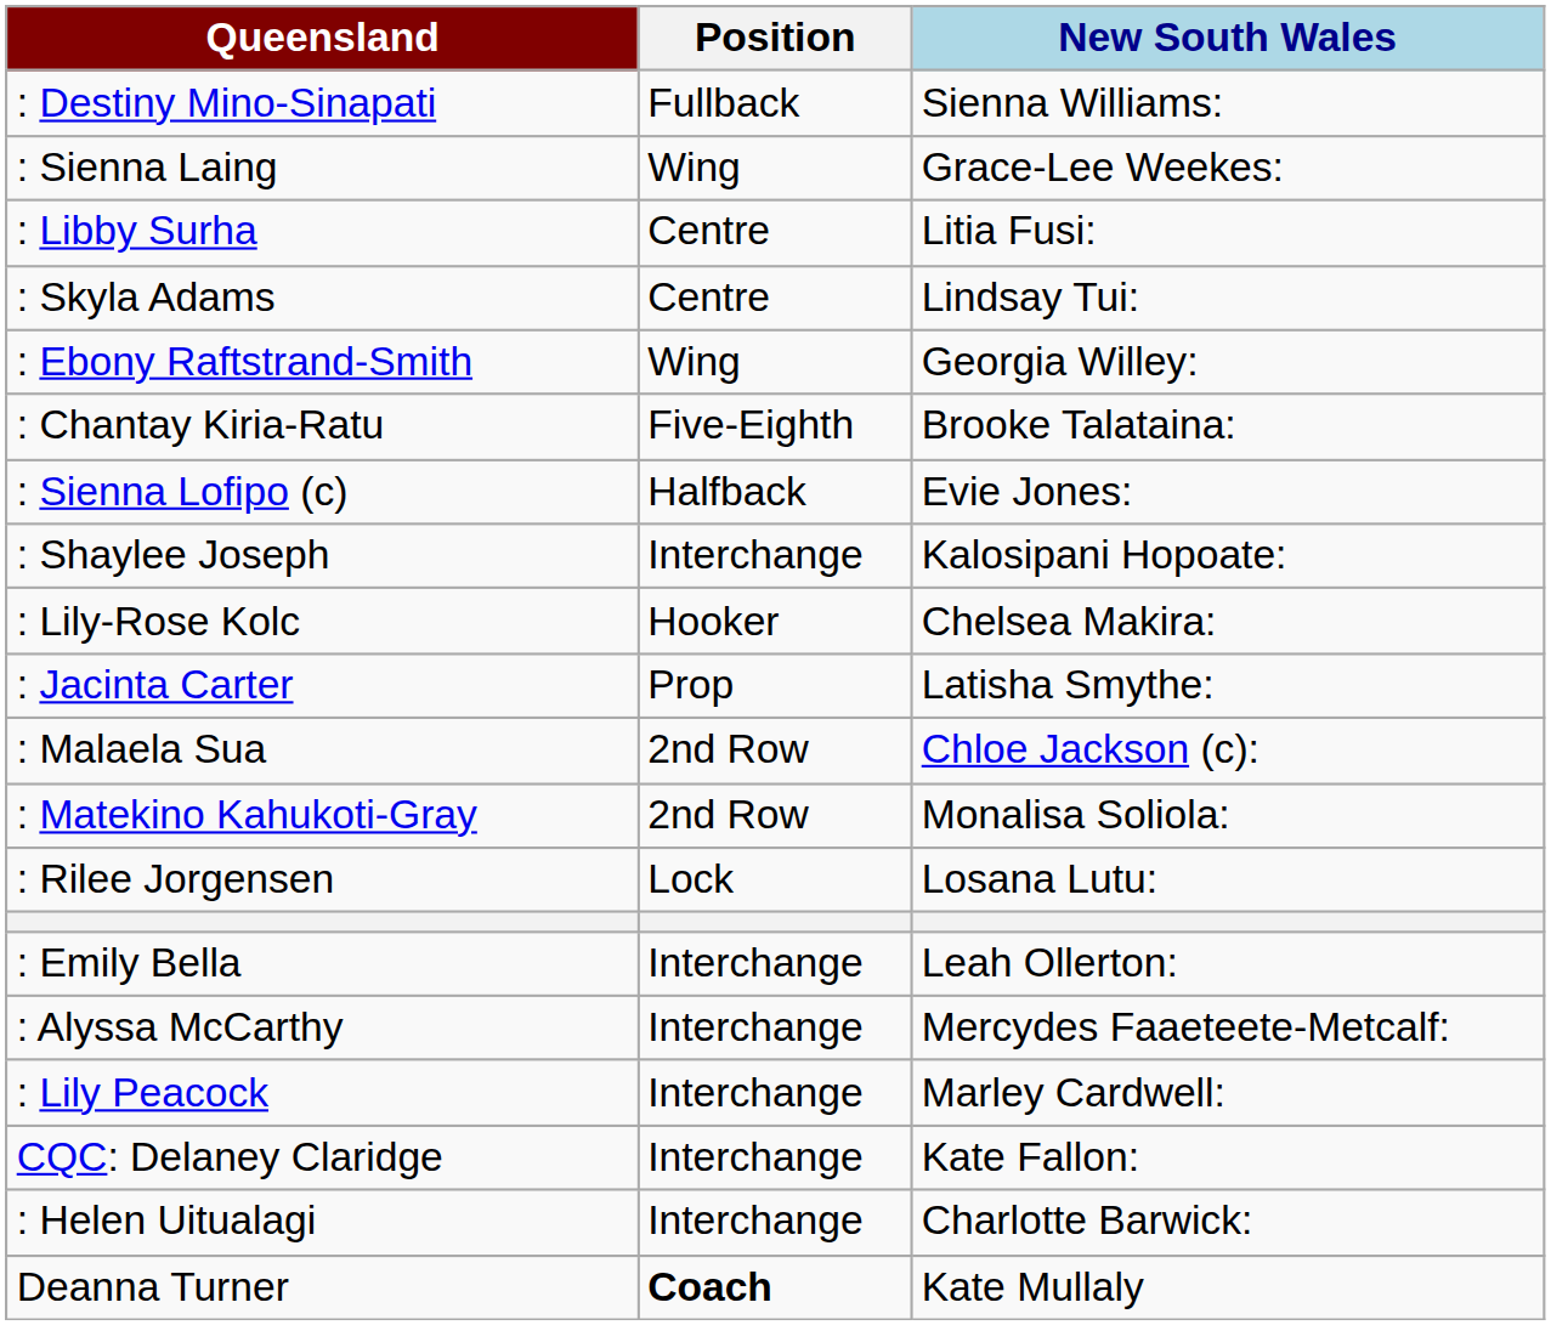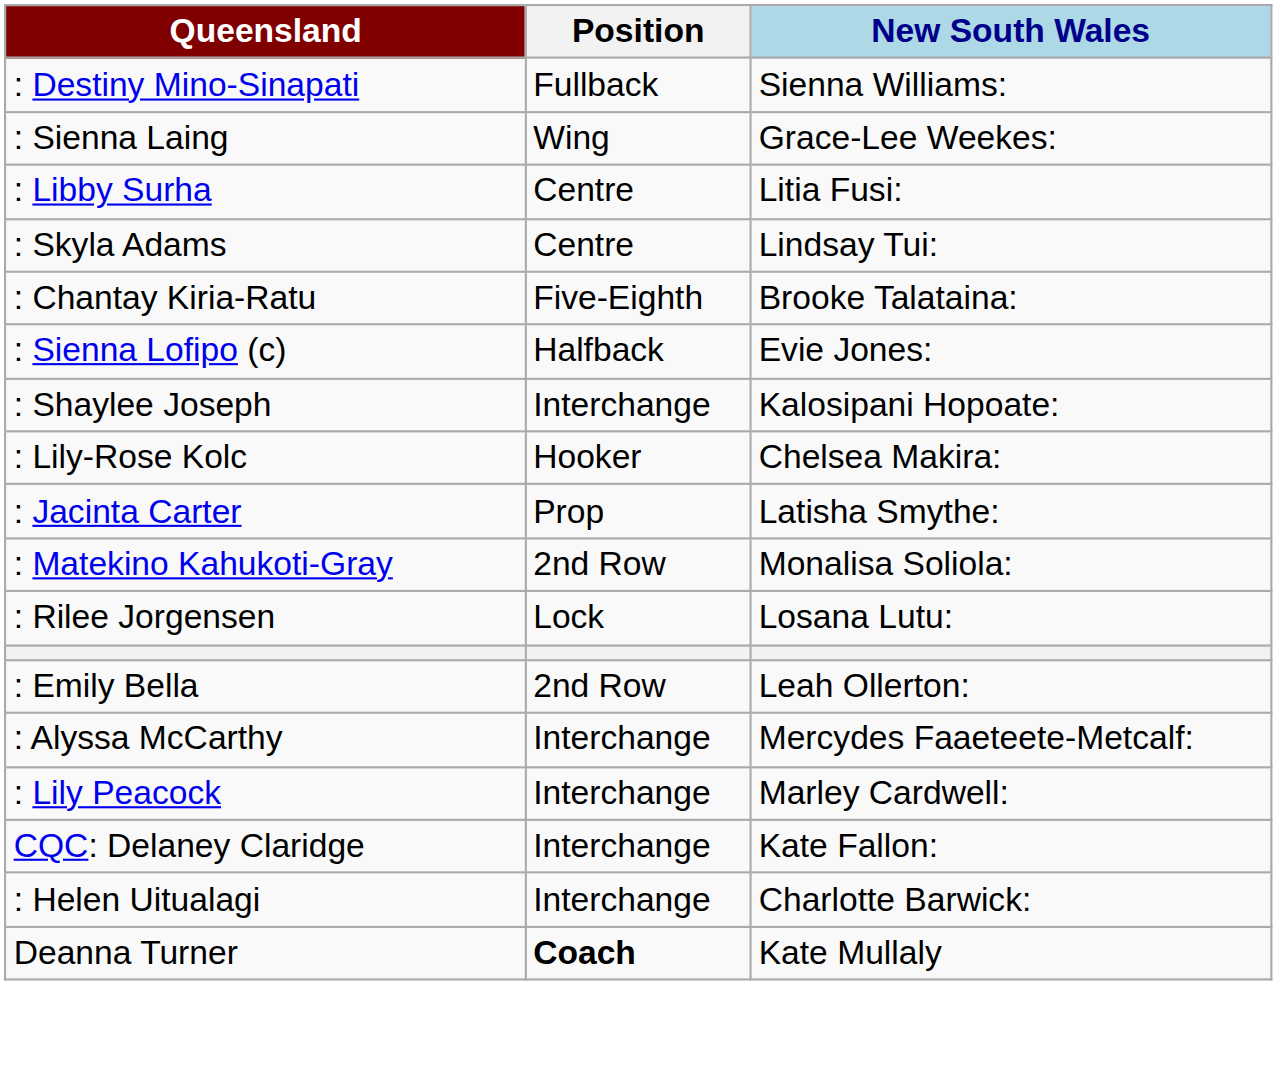 <table style="margin: 1em auto 1em auto" class="wikitable col1left col2center col3right">
 <tr>
 <th align="centre" width="240" style="border: 2px  ; background: maroon; color: white">Queensland</th>
 <th width="100">Position</th>
 <th align="centre" width="240" style="border: 2px  ; background: lightblue; color: darkblue">New South Wales</th>
 </tr>
 <tr>
 <td>: <a href='#'>Destiny Mino-Sinapati</a></td>
 <td>Fullback</td>
 <td>Sienna Williams:  </td>
 </tr>
 <tr>
 <td>: Sienna Laing</td>
 <td>Wing</td>
 <td>Grace-Lee Weekes:  </td>
 </tr>
 <tr>
 <td>: <a href='#'>Libby Surha</a></td>
 <td>Centre</td>
 <td>Litia Fusi: </td>
 </tr>
 <tr>
 <td>: Skyla Adams</td>
 <td>Centre</td>
 <td>Lindsay Tui: </td>
 </tr>
 <tr>
-<td>: <a href='#'>Ebony Raftstrand-Smith</a></td>
-<td>Wing</td>
-<td>Georgia Willey: </td>
-</tr>
-<tr>
 <td>: Chantay Kiria-Ratu</td>
 <td>Five-Eighth</td>
 <td>Brooke Talataina: </td>
 </tr>
 <tr>
 <td>: <a href='#'>Sienna Lofipo</a> (c)</td>
 <td>Halfback</td>
 <td>Evie Jones: </td>
 </tr>
 <tr>
 <td>: Shaylee Joseph</td>
 <td>Interchange</td>
 <td>Kalosipani Hopoate:  </td>
 </tr>
 <tr>
 <td>: Lily-Rose Kolc</td>
 <td>Hooker</td>
 <td>Chelsea Makira: </td>
 </tr>
 <tr>
 <td>: <a href='#'>Jacinta Carter</a></td>
 <td>Prop</td>
 <td>Latisha Smythe: </td>
 </tr>
 <tr>
-<td>: Malaela Sua</td>
-<td>2nd Row</td>
-<td><a href='#'>Chloe Jackson</a> (c):  </td>
-</tr>
-<tr>
 <td>: <a href='#'>Matekino Kahukoti-Gray</a></td>
 <td>2nd Row</td>
 <td>Monalisa Soliola: </td>
 </tr>
 <tr>
 <td>: Rilee Jorgensen</td>
 <td>Lock</td>
 <td>Losana Lutu: </td>
 </tr>
 <tr>
 <th></th>
 <th></th>
 <th></th>
 </tr>
 <tr>
 <td> : Emily Bella</td>
-<td>Interchange</td>
+<td>2nd Row</td>
 <td>Leah Ollerton: </td>
 </tr>
 <tr>
 <td>: Alyssa McCarthy</td>
 <td>Interchange</td>
 <td>Mercydes Faaeteete-Metcalf: </td>
 </tr>
 <tr>
 <td>: <a href='#'>Lily Peacock</a></td>
 <td>Interchange</td>
 <td>Marley Cardwell:  </td>
 </tr>
 <tr>
 <td> <a href='#'>CQC</a>: Delaney Claridge</td>
 <td>Interchange</td>
 <td>Kate Fallon:  </td>
 </tr>
 <tr>
 <td> : Helen Uitualagi</td>
 <td>Interchange</td>
 <td>Charlotte Barwick: </td>
 </tr>
 <tr>
 <td> Deanna Turner</td>
 <td><strong>Coach</strong></td>
 <td>Kate Mullaly </td>
 </tr>
 </table>
